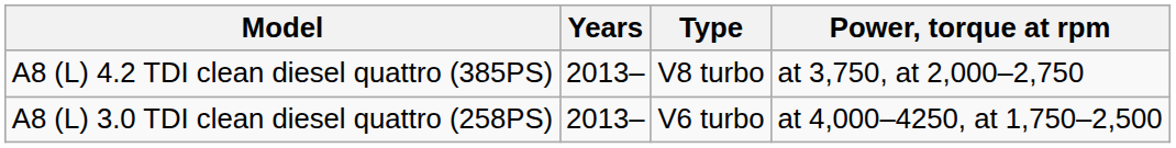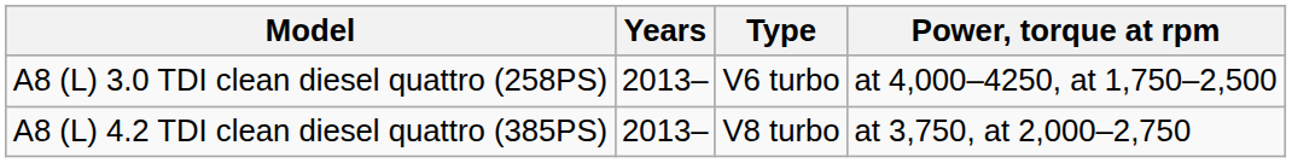 <table class="wikitable sortable collapsible" style="font-size:98%;">
 <tr>
 <th>Model</th>
 <th>Years</th>
 <th>Type</th>
 <th>Power, torque at rpm</th>
 </tr>
 <tr>
+<td>A8 (L) 3.0 TDI clean diesel quattro (258PS)</td>
+<td>2013–</td>
+<td> V6 turbo</td>
+<td> at 4,000–4250,  at 1,750–2,500</td>
+</tr>
+<tr>
 <td>A8 (L) 4.2 TDI clean diesel quattro (385PS)</td>
 <td>2013–</td>
 <td> V8 turbo</td>
 <td> at 3,750,  at 2,000–2,750</td>
 </tr>
-<tr>
-<td>A8 (L) 3.0 TDI clean diesel quattro (258PS)</td>
-<td>2013–</td>
-<td> V6 turbo</td>
-<td> at 4,000–4250,  at 1,750–2,500</td>
-</tr>
 </table>
